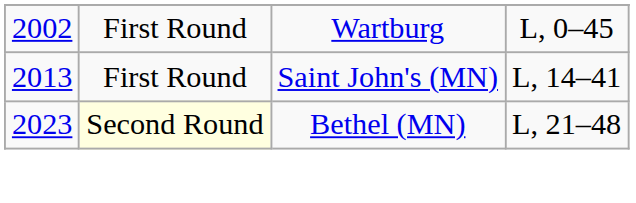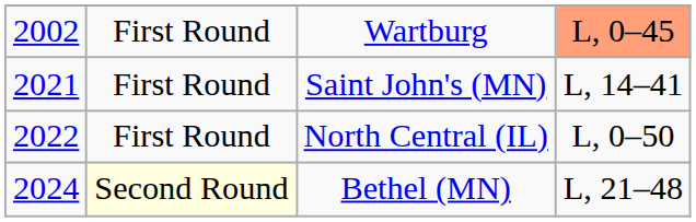 <table class="wikitable">
 <tr>
 </tr>
 <tr align="center">
 <td><a href='#'>2002</a></td>
 <td>First Round</td>
 <td><a href='#'>Wartburg</a></td>
-<td>L, 0–45</td>
+<td style="background: lightsalmon;">L, 0–45</td>
 </tr>
 <tr align="center">
-<td><a href='#'>2013</a></td>
+<td><a href='#'>2021</a></td>
 <td>First Round</td>
 <td><a href='#'>Saint John's (MN)</a></td>
 <td>L, 14–41</td>
 </tr>
 <tr align="center">
-<td><a href='#'>2023</a></td>
+<td><a href='#'>2022</a></td>
+<td>First Round</td>
+<td><a href='#'>North Central (IL)</a></td>
+<td>L, 0–50</td>
+</tr>
+<tr align="center">
+<td><a href='#'>2024</a></td>
 <td style="background: lightyellow;">Second Round</td>
 <td><a href='#'>Bethel (MN)</a></td>
 <td>L, 21–48</td>
 </tr>
 </table>
